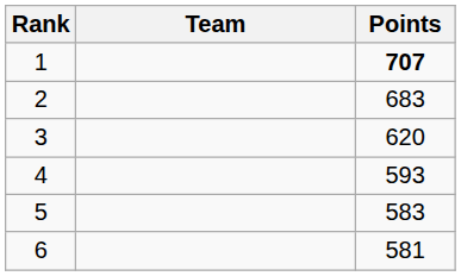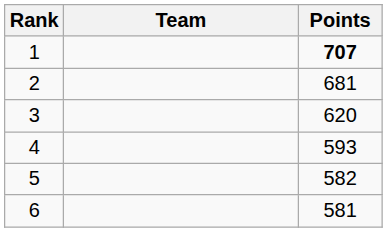 <table class="wikitable" style="text-align:center;">
 <tr>
 <th width=40>Rank</th>
 <th width=180>Team</th>
 <th width=60>Points</th>
 </tr>
 <tr>
 <td>1</td>
 <td align=left></td>
 <td><strong>707</strong></td>
 </tr>
 <tr>
 <td>2</td>
 <td align=left></td>
-<td>683</td>
+<td>681</td>
 </tr>
 <tr>
 <td>3</td>
 <td align=left></td>
 <td>620</td>
 </tr>
 <tr>
 <td>4</td>
 <td align=left></td>
 <td>593</td>
 </tr>
 <tr>
 <td>5</td>
 <td align=left></td>
-<td>583</td>
+<td>582</td>
 </tr>
 <tr>
 <td>6</td>
 <td align=left></td>
 <td>581</td>
 </tr>
 </table>
